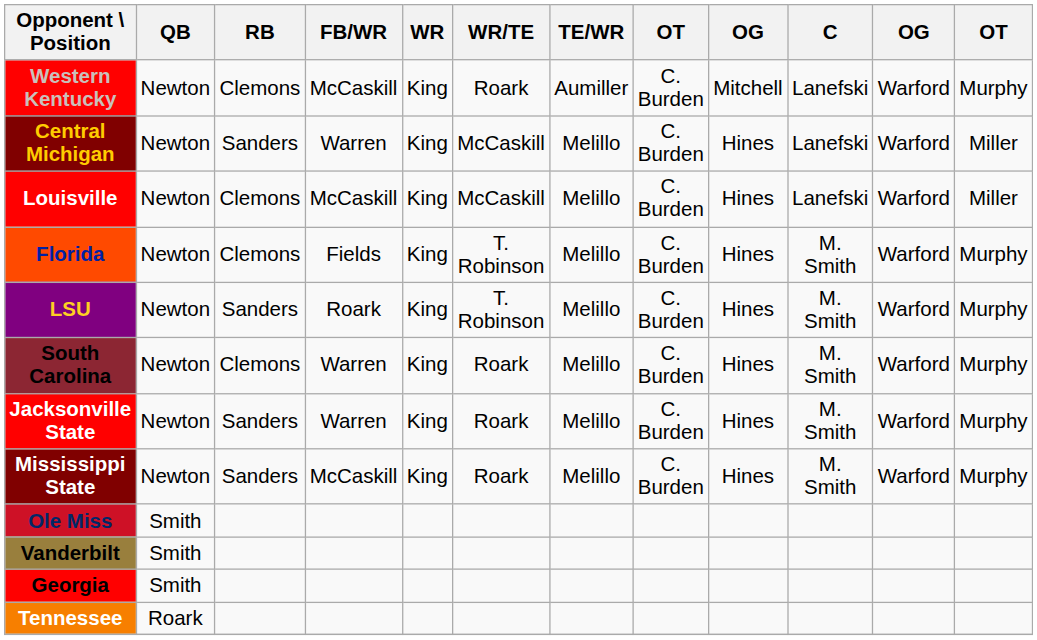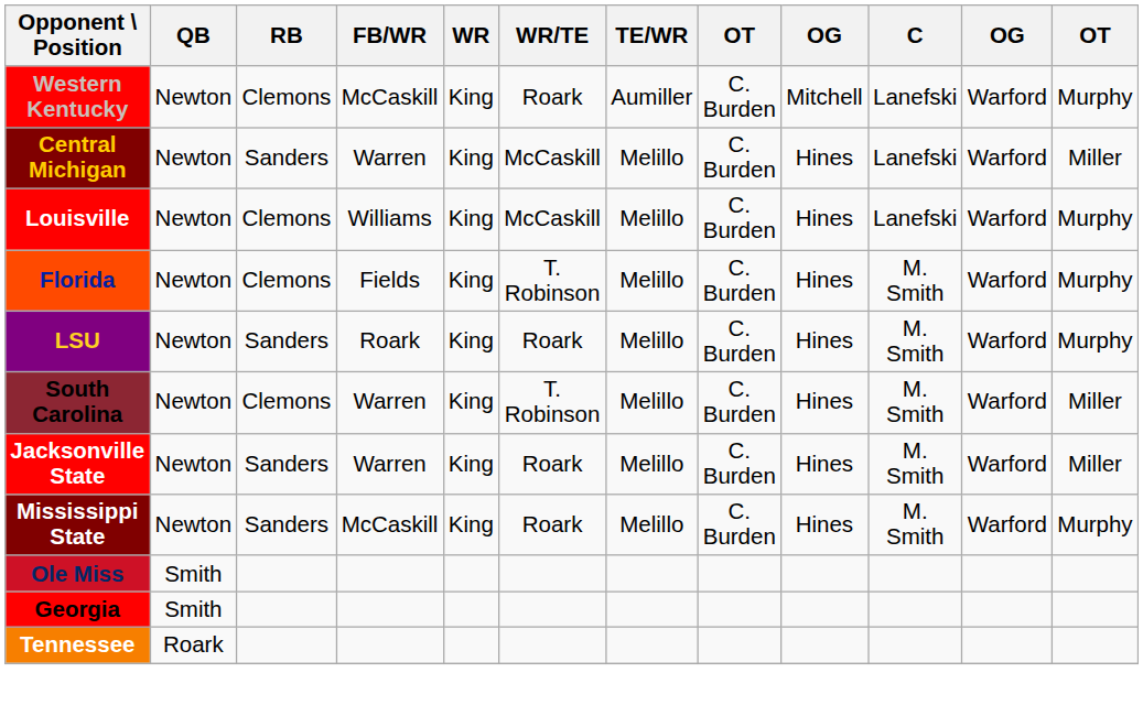 <table class="wikitable" style="text-align: center;">
 <tr>
 <th>Opponent \ Position</th>
 <th>QB</th>
 <th>RB</th>
 <th>FB/WR</th>
 <th>WR</th>
 <th>WR/TE</th>
 <th>TE/WR</th>
 <th>OT</th>
 <th>OG</th>
 <th>C</th>
 <th>OG</th>
 <th>OT</th>
 </tr>
 <tr>
 <th style="background:red;color:#C9C0BB;">Western Kentucky</th>
 <td>Newton</td>
 <td>Clemons</td>
 <td>McCaskill</td>
 <td>King</td>
 <td>Roark</td>
 <td>Aumiller</td>
 <td>C. Burden</td>
 <td>Mitchell</td>
 <td>Lanefski</td>
 <td>Warford</td>
 <td>Murphy</td>
 </tr>
 <tr>
 <th style="background:Maroon;color:#FFCC00;">Central Michigan</th>
 <td>Newton</td>
 <td>Sanders</td>
 <td>Warren</td>
 <td>King</td>
 <td>McCaskill</td>
 <td>Melillo</td>
 <td>C. Burden</td>
 <td>Hines</td>
 <td>Lanefski</td>
 <td>Warford</td>
 <td>Miller</td>
 </tr>
 <tr>
 <th style="background:red;color:white;">Louisville</th>
 <td>Newton</td>
 <td>Clemons</td>
-<td>McCaskill</td>
+<td>Williams</td>
 <td>King</td>
 <td>McCaskill</td>
 <td>Melillo</td>
 <td>C. Burden</td>
 <td>Hines</td>
 <td>Lanefski</td>
 <td>Warford</td>
-<td>Miller</td>
+<td>Murphy</td>
 </tr>
 <tr>
 <th style="background:#FF4A00;color:#0021A5;">Florida</th>
 <td>Newton</td>
 <td>Clemons</td>
 <td>Fields</td>
 <td>King</td>
 <td>T. Robinson</td>
 <td>Melillo</td>
 <td>C. Burden</td>
 <td>Hines</td>
 <td>M. Smith</td>
 <td>Warford</td>
 <td>Murphy</td>
 </tr>
 <tr>
 <th style="background:Purple;color:#FDD023;">LSU</th>
 <td>Newton</td>
 <td>Sanders</td>
 <td>Roark</td>
 <td>King</td>
-<td>T. Robinson</td>
+<td>Roark</td>
 <td>Melillo</td>
 <td>C. Burden</td>
 <td>Hines</td>
 <td>M. Smith</td>
 <td>Warford</td>
 <td>Murphy</td>
 </tr>
 <tr>
 <th style="background:#8C2633;color:black;">South Carolina</th>
 <td>Newton</td>
 <td>Clemons</td>
 <td>Warren</td>
 <td>King</td>
-<td>Roark</td>
+<td>T. Robinson</td>
 <td>Melillo</td>
 <td>C. Burden</td>
 <td>Hines</td>
 <td>M. Smith</td>
 <td>Warford</td>
-<td>Murphy</td>
+<td>Miller</td>
 </tr>
 <tr>
 <th style="background:Red;color:White;">Jacksonville State</th>
 <td>Newton</td>
 <td>Sanders</td>
 <td>Warren</td>
 <td>King</td>
 <td>Roark</td>
 <td>Melillo</td>
 <td>C. Burden</td>
 <td>Hines</td>
 <td>M. Smith</td>
 <td>Warford</td>
-<td>Murphy</td>
+<td>Miller</td>
 </tr>
 <tr>
 <th style="background:#800000;color:white;">Mississippi State</th>
 <td>Newton</td>
 <td>Sanders</td>
 <td>McCaskill</td>
 <td>King</td>
 <td>Roark</td>
 <td>Melillo</td>
 <td>C. Burden</td>
 <td>Hines</td>
 <td>M. Smith</td>
 <td>Warford</td>
 <td>Murphy</td>
 </tr>
 <tr>
 <th style="background:#CE1126;color:#002868;">Ole Miss</th>
-<td>Smith</td>
-<td></td>
-<td></td>
-<td></td>
-<td></td>
-<td></td>
-<td></td>
-<td></td>
-<td></td>
-<td></td>
-<td></td>
-</tr>
-<tr>
-<th style="background:#997F3D;color:black;">Vanderbilt</th>
 <td>Smith</td>
 <td></td>
 <td></td>
 <td></td>
 <td></td>
 <td></td>
 <td></td>
 <td></td>
 <td></td>
 <td></td>
 <td></td>
 </tr>
 <tr>
 <th style="background:#FF0000;color:black;">Georgia</th>
 <td>Smith</td>
 <td></td>
 <td></td>
 <td></td>
 <td></td>
 <td></td>
 <td></td>
 <td></td>
 <td></td>
 <td></td>
 <td></td>
 </tr>
 <tr>
 <th style="background:#f77f00;color:white;">Tennessee</th>
 <td>Roark</td>
 <td></td>
 <td></td>
 <td></td>
 <td></td>
 <td></td>
 <td></td>
 <td></td>
 <td></td>
 <td></td>
 <td></td>
 </tr>
 <tr>
 </tr>
 </table>
